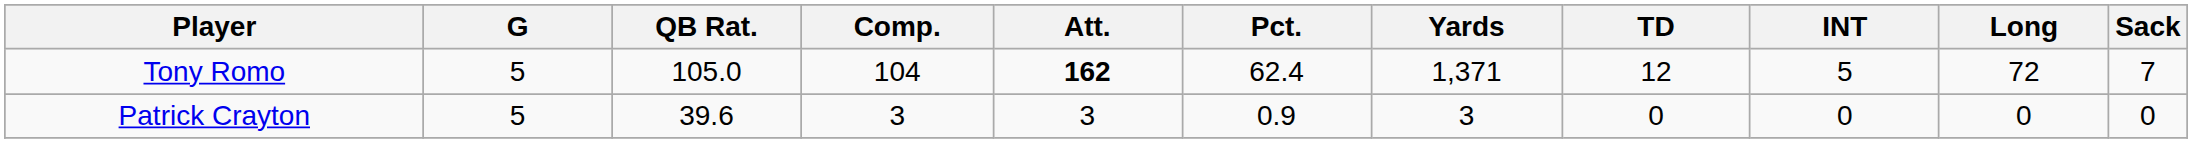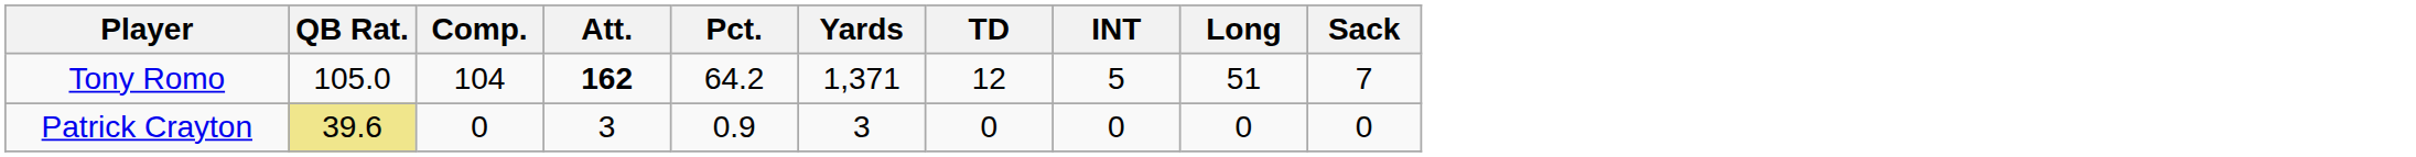 <table class="wikitable">
 <tr>
 <th bgcolor="#DDDDFF" width="20%">Player</th>
-<th bgcolor="#DDDDFF" width="9%">G</th>
 <th bgcolor="#DDDDFF" width="9%">QB Rat.</th>
 <th bgcolor="#DDDDFF" width="9%">Comp.</th>
 <th bgcolor="#DDDDFF" width="9%">Att.</th>
 <th bgcolor="#DDDDFF" width="9%">Pct.</th>
 <th bgcolor="#DDDDFF" width="9%">Yards</th>
 <th bgcolor="#DDDDFF" width="9%">TD</th>
 <th bgcolor="#DDDDFF" width="9%">INT</th>
 <th bgcolor="#DDDDFF" width="9%">Long</th>
 <th bgcolor="#DDDDFF" width="9%">Sack</th>
 </tr>
 <tr align="center">
 <td><a href='#'>Tony Romo</a></td>
-<td>5</td>
 <td>105.0</td>
 <td>104</td>
 <td><strong>162</strong></td>
-<td>62.4</td>
+<td>64.2</td>
 <td>1,371</td>
 <td>12</td>
 <td>5</td>
-<td>72</td>
+<td>51</td>
 <td>7</td>
 </tr>
 <tr align="center">
 <td><a href='#'>Patrick Crayton</a></td>
-<td>5</td>
-<td>39.6</td>
-<td>3</td>
+<td style="background: khaki;">39.6</td>
+<td>0</td>
 <td>3</td>
 <td>0.9</td>
 <td>3</td>
 <td>0</td>
 <td>0</td>
 <td>0</td>
 <td>0</td>
 </tr>
 </table>
